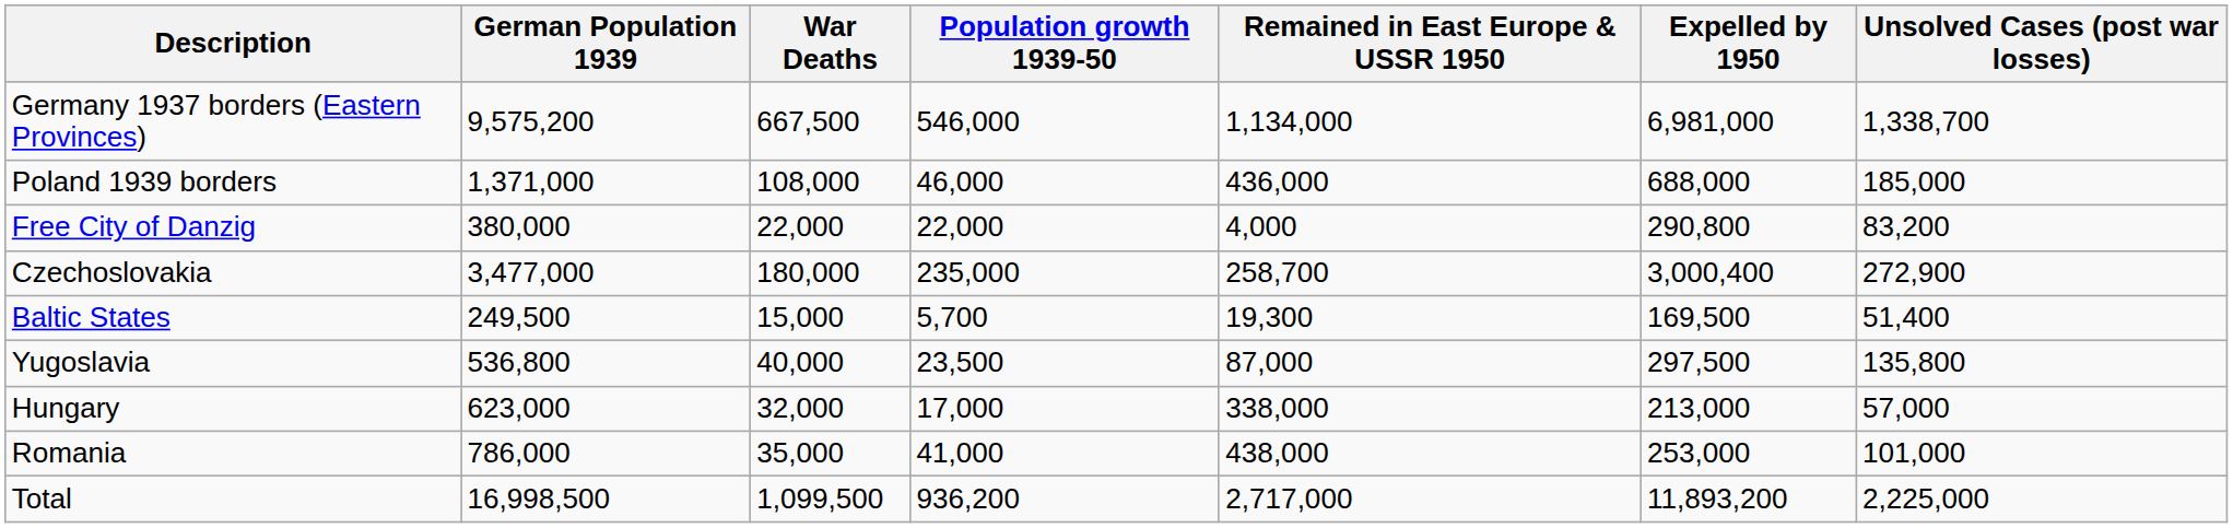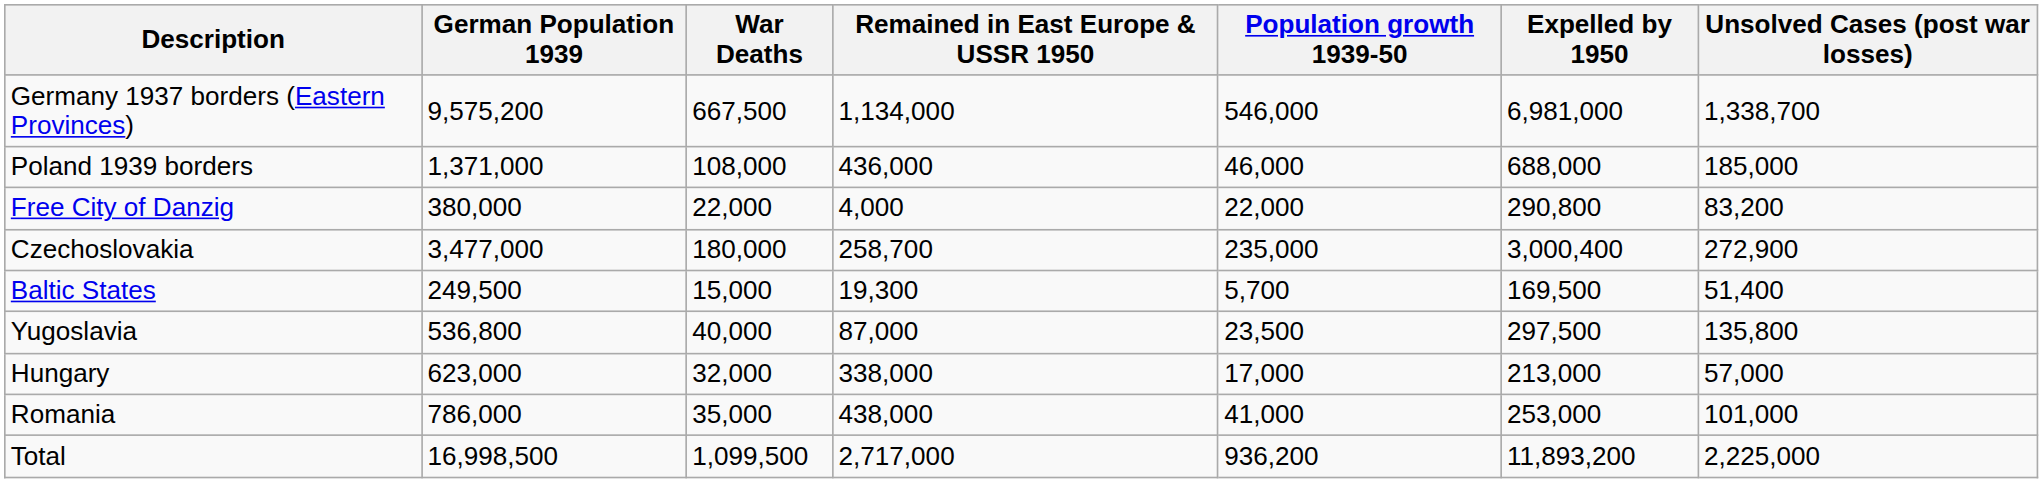 <table class="wikitable sortable">
 <tr>
 <th>Description</th>
 <th>German Population 1939</th>
 <th>War Deaths</th>
+<th>Remained in East Europe & USSR 1950</th>
 <th><a href='#'>Population growth</a> 1939-50</th>
-<th>Remained in East Europe & USSR 1950</th>
 <th>Expelled by 1950</th>
 <th>Unsolved Cases (post war losses)</th>
 </tr>
 <tr>
 <td>Germany 1937 borders (<a href='#'>Eastern Provinces</a>)</td>
 <td>9,575,200</td>
 <td>667,500</td>
+<td>1,134,000</td>
 <td>546,000</td>
-<td>1,134,000</td>
 <td>6,981,000</td>
 <td>1,338,700</td>
 </tr>
 <tr>
 <td>Poland 1939 borders</td>
 <td>1,371,000</td>
 <td>108,000</td>
+<td>436,000</td>
 <td>46,000</td>
-<td>436,000</td>
 <td>688,000</td>
 <td>185,000</td>
 </tr>
 <tr>
 <td><a href='#'>Free City of Danzig</a></td>
 <td>380,000</td>
 <td>22,000</td>
+<td>4,000</td>
 <td>22,000</td>
-<td>4,000</td>
 <td>290,800</td>
 <td>83,200</td>
 </tr>
 <tr>
 <td>Czechoslovakia</td>
 <td>3,477,000</td>
 <td>180,000</td>
+<td>258,700</td>
 <td>235,000</td>
-<td>258,700</td>
 <td>3,000,400</td>
 <td>272,900</td>
 </tr>
 <tr>
 <td><a href='#'>Baltic States</a></td>
 <td>249,500</td>
 <td>15,000</td>
+<td>19,300</td>
 <td>5,700</td>
-<td>19,300</td>
 <td>169,500</td>
 <td>51,400</td>
 </tr>
 <tr>
 <td>Yugoslavia</td>
 <td>536,800</td>
 <td>40,000</td>
+<td>87,000</td>
 <td>23,500</td>
-<td>87,000</td>
 <td>297,500</td>
 <td>135,800</td>
 </tr>
 <tr>
 <td>Hungary</td>
 <td>623,000</td>
 <td>32,000</td>
+<td>338,000</td>
 <td>17,000</td>
-<td>338,000</td>
 <td>213,000</td>
 <td>57,000</td>
 </tr>
 <tr>
 <td>Romania</td>
 <td>786,000</td>
 <td>35,000</td>
+<td>438,000</td>
 <td>41,000</td>
-<td>438,000</td>
 <td>253,000</td>
 <td>101,000</td>
 </tr>
 <tr>
 <td>Total</td>
 <td>16,998,500</td>
 <td>1,099,500</td>
+<td>2,717,000</td>
 <td>936,200</td>
-<td>2,717,000</td>
 <td>11,893,200</td>
 <td>2,225,000</td>
 </tr>
 </table>
